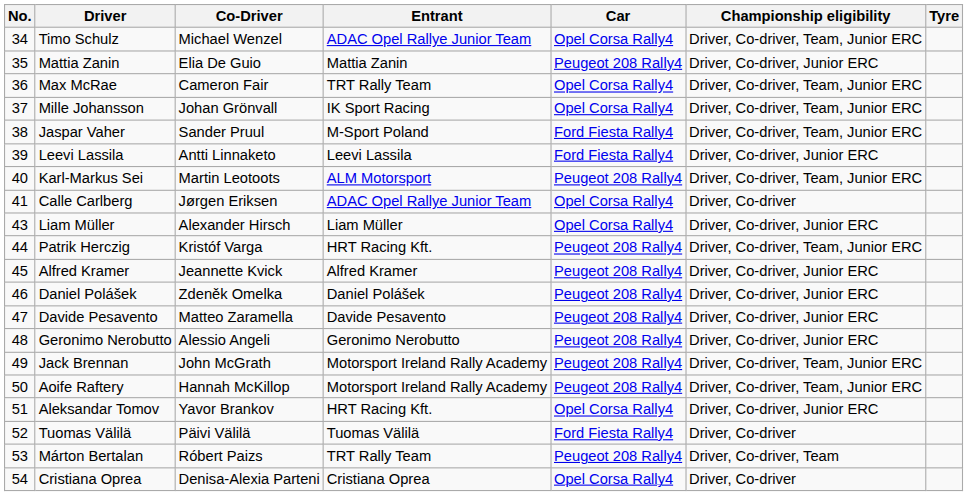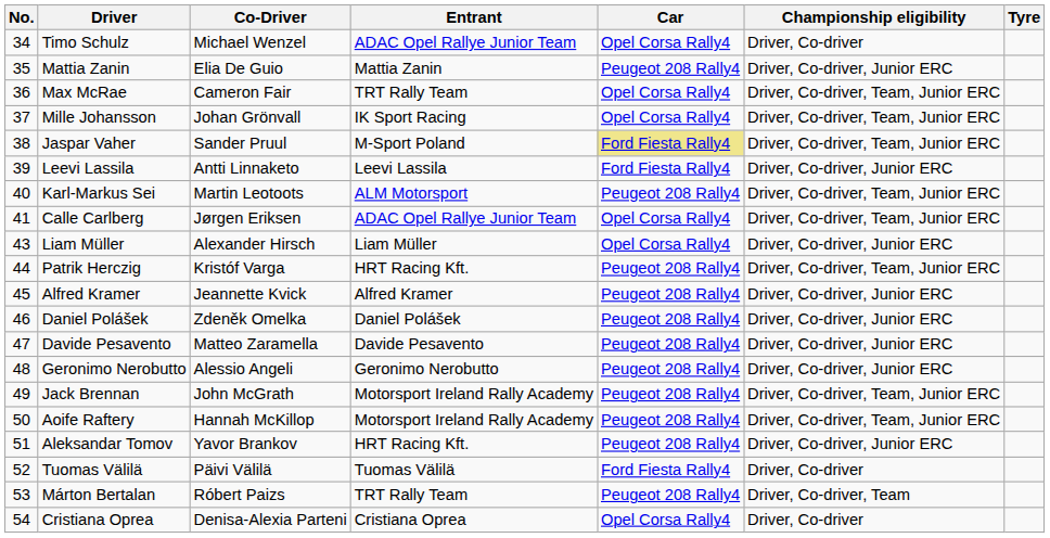 <table class="wikitable" style="font-size: 85%;">
 <tr>
 <th>No.</th>
 <th>Driver</th>
 <th>Co-Driver</th>
 <th>Entrant</th>
 <th>Car</th>
 <th>Championship eligibility</th>
 <th>Tyre</th>
 </tr>
 <tr>
 <td align="center">34</td>
 <td> Timo Schulz</td>
 <td> Michael Wenzel</td>
 <td> <a href='#'>ADAC Opel Rallye Junior Team</a></td>
 <td><a href='#'>Opel Corsa Rally4</a></td>
-<td>Driver, Co-driver, Team, Junior ERC</td>
+<td>Driver, Co-driver</td>
 <td align="center"></td>
 </tr>
 <tr>
 <td align="center">35</td>
 <td> Mattia Zanin</td>
 <td> Elia De Guio</td>
 <td> Mattia Zanin</td>
 <td><a href='#'>Peugeot 208 Rally4</a></td>
 <td>Driver, Co-driver, Junior ERC</td>
 <td align="center"></td>
 </tr>
 <tr>
 <td align="center">36</td>
 <td> Max McRae</td>
 <td> Cameron Fair</td>
 <td> TRT Rally Team</td>
 <td><a href='#'>Opel Corsa Rally4</a></td>
 <td>Driver, Co-driver, Team, Junior ERC</td>
 <td align="center"></td>
 </tr>
 <tr>
 <td align="center">37</td>
 <td> Mille Johansson</td>
 <td> Johan Grönvall</td>
 <td> IK Sport Racing</td>
 <td><a href='#'>Opel Corsa Rally4</a></td>
 <td>Driver, Co-driver, Team, Junior ERC</td>
 <td align="center"></td>
 </tr>
 <tr>
 <td align="center">38</td>
 <td> Jaspar Vaher</td>
 <td> Sander Pruul</td>
 <td> M-Sport Poland</td>
-<td><a href='#'>Ford Fiesta Rally4</a></td>
+<td style="background: khaki;"><a href='#'>Ford Fiesta Rally4</a></td>
 <td>Driver, Co-driver, Team, Junior ERC</td>
 <td align="center"></td>
 </tr>
 <tr>
 <td align="center">39</td>
 <td> Leevi Lassila</td>
 <td> Antti Linnaketo</td>
 <td> Leevi Lassila</td>
 <td><a href='#'>Ford Fiesta Rally4</a></td>
 <td>Driver, Co-driver, Junior ERC</td>
 <td align="center"></td>
 </tr>
 <tr>
 <td align="center">40</td>
 <td> Karl-Markus Sei</td>
 <td> Martin Leotoots</td>
 <td> <a href='#'>ALM Motorsport</a></td>
 <td><a href='#'>Peugeot 208 Rally4</a></td>
 <td>Driver, Co-driver, Team, Junior ERC</td>
 <td align="center"></td>
 </tr>
 <tr>
 <td align="center">41</td>
 <td> Calle Carlberg</td>
 <td> Jørgen Eriksen</td>
 <td> <a href='#'>ADAC Opel Rallye Junior Team</a></td>
 <td><a href='#'>Opel Corsa Rally4</a></td>
-<td>Driver, Co-driver</td>
+<td>Driver, Co-driver, Team, Junior ERC</td>
 <td align="center"></td>
 </tr>
 <tr>
 <td align="center">43</td>
 <td> Liam Müller</td>
 <td> Alexander Hirsch</td>
 <td> Liam Müller</td>
 <td><a href='#'>Opel Corsa Rally4</a></td>
 <td>Driver, Co-driver, Junior ERC</td>
 <td align="center"></td>
 </tr>
 <tr>
 <td align="center">44</td>
 <td> Patrik Herczig</td>
 <td> Kristóf Varga</td>
 <td> HRT Racing Kft.</td>
 <td><a href='#'>Peugeot 208 Rally4</a></td>
 <td>Driver, Co-driver, Team, Junior ERC</td>
 <td align="center"></td>
 </tr>
 <tr>
 <td align="center">45</td>
 <td> Alfred Kramer</td>
 <td> Jeannette Kvick</td>
 <td> Alfred Kramer</td>
 <td><a href='#'>Peugeot 208 Rally4</a></td>
 <td>Driver, Co-driver, Junior ERC</td>
 <td align="center"></td>
 </tr>
 <tr>
 <td align="center">46</td>
 <td> Daniel Polášek</td>
 <td> Zdeněk Omelka</td>
 <td> Daniel Polášek</td>
 <td><a href='#'>Peugeot 208 Rally4</a></td>
 <td>Driver, Co-driver, Junior ERC</td>
 <td align="center"></td>
 </tr>
 <tr>
 <td align="center">47</td>
 <td> Davide Pesavento</td>
 <td> Matteo Zaramella</td>
 <td> Davide Pesavento</td>
 <td><a href='#'>Peugeot 208 Rally4</a></td>
 <td>Driver, Co-driver, Junior ERC</td>
 <td align="center"></td>
 </tr>
 <tr>
 <td align="center">48</td>
 <td> Geronimo Nerobutto</td>
 <td> Alessio Angeli</td>
 <td> Geronimo Nerobutto</td>
 <td><a href='#'>Peugeot 208 Rally4</a></td>
 <td>Driver, Co-driver, Junior ERC</td>
 <td align="center"></td>
 </tr>
 <tr>
 <td align="center">49</td>
 <td> Jack Brennan</td>
 <td> John McGrath</td>
 <td> Motorsport Ireland Rally Academy</td>
 <td><a href='#'>Peugeot 208 Rally4</a></td>
 <td>Driver, Co-driver, Team, Junior ERC</td>
 <td align="center"></td>
 </tr>
 <tr>
 <td align="center">50</td>
 <td> Aoife Raftery</td>
 <td> Hannah McKillop</td>
 <td> Motorsport Ireland Rally Academy</td>
 <td><a href='#'>Peugeot 208 Rally4</a></td>
 <td>Driver, Co-driver, Team, Junior ERC</td>
 <td align="center"></td>
 </tr>
 <tr>
 <td align="center">51</td>
 <td> Aleksandar Tomov</td>
 <td> Yavor Brankov</td>
 <td> HRT Racing Kft.</td>
-<td><a href='#'>Opel Corsa Rally4</a></td>
+<td><a href='#'>Peugeot 208 Rally4</a></td>
 <td>Driver, Co-driver, Junior ERC</td>
 <td align="center"></td>
 </tr>
 <tr>
 <td align="center">52</td>
 <td> Tuomas Välilä</td>
 <td> Päivi Välilä</td>
 <td> Tuomas Välilä</td>
 <td><a href='#'>Ford Fiesta Rally4</a></td>
 <td>Driver, Co-driver</td>
 <td align="center"></td>
 </tr>
 <tr>
 <td align="center">53</td>
 <td> Márton Bertalan</td>
 <td> Róbert Paizs</td>
 <td> TRT Rally Team</td>
 <td><a href='#'>Peugeot 208 Rally4</a></td>
 <td>Driver, Co-driver, Team</td>
 <td align="center"></td>
 </tr>
 <tr>
 <td align="center">54</td>
 <td> Cristiana Oprea</td>
 <td> Denisa-Alexia Parteni</td>
 <td> Cristiana Oprea</td>
 <td><a href='#'>Opel Corsa Rally4</a></td>
 <td>Driver, Co-driver</td>
 <td align="center"></td>
 </tr>
 </table>
